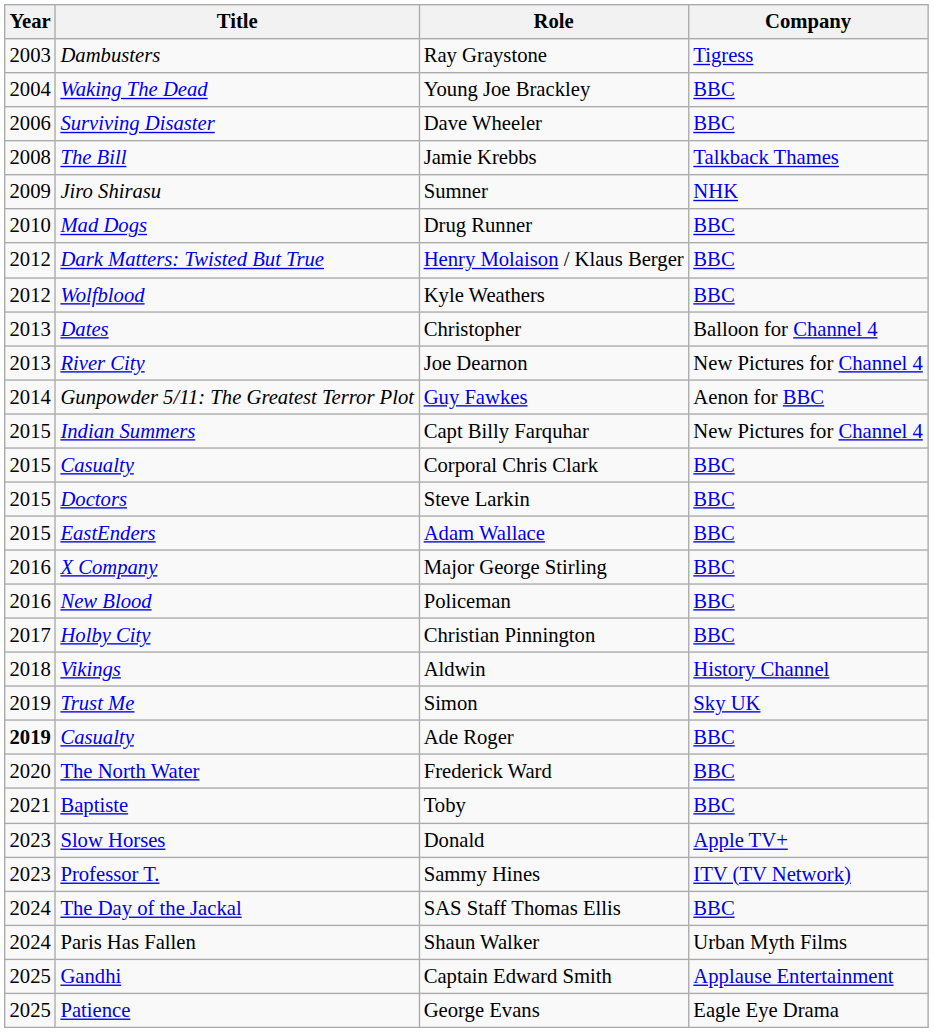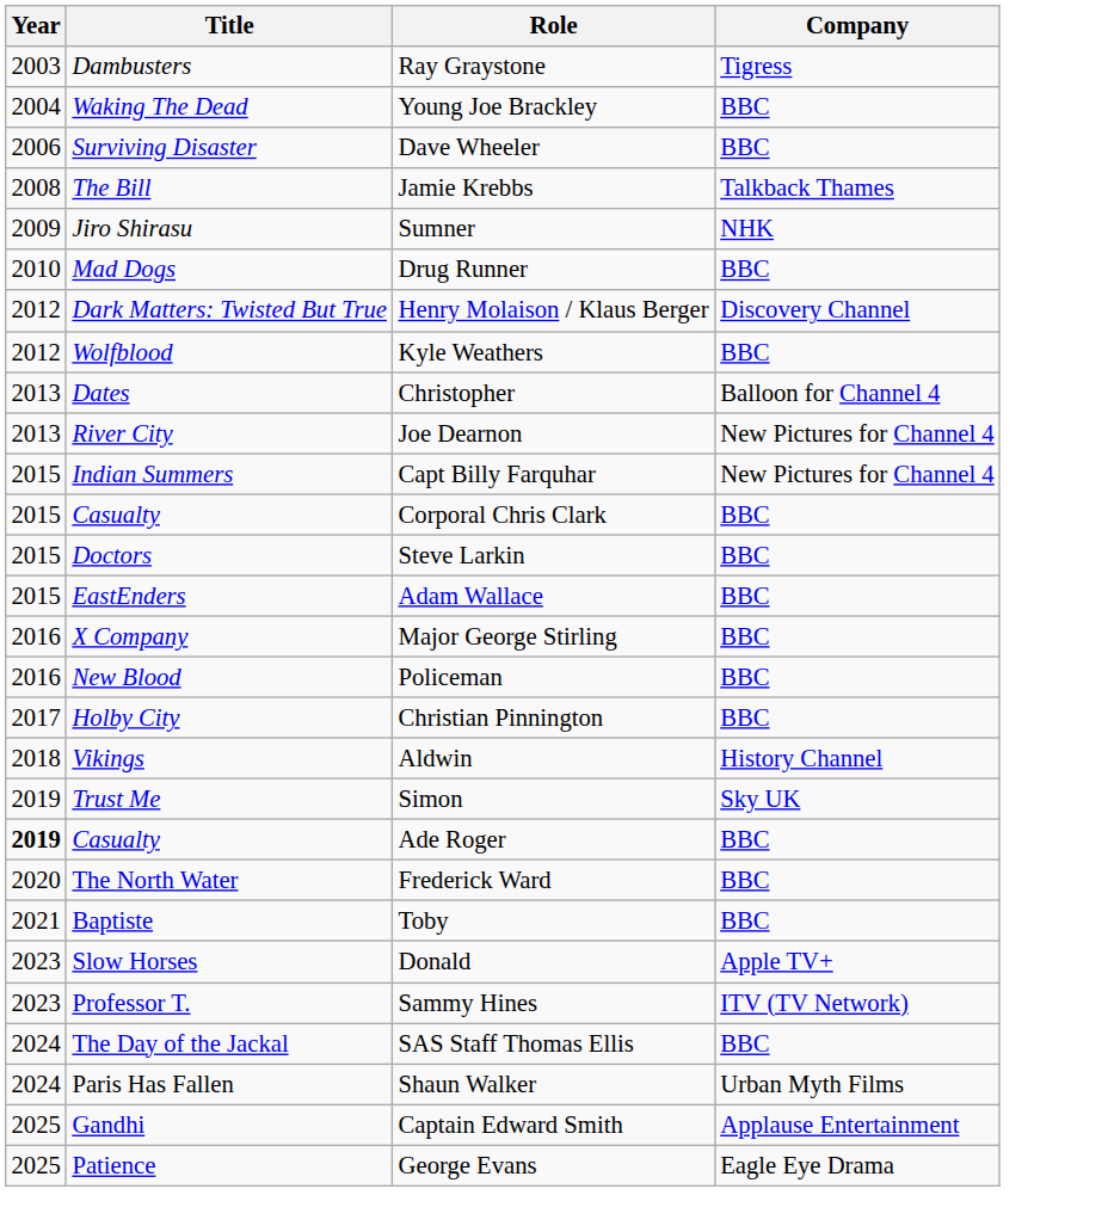 <table class="wikitable" style="font-size: 95%;">
 <tr>
 <th>Year</th>
 <th>Title</th>
 <th>Role</th>
 <th>Company</th>
 </tr>
 <tr>
 <td>2003</td>
 <td><em>Dambusters</em></td>
 <td>Ray Graystone</td>
 <td><a href='#'>Tigress</a></td>
 </tr>
 <tr>
 <td>2004</td>
 <td><em><a href='#'>Waking The Dead</a></em></td>
 <td>Young Joe Brackley</td>
 <td><a href='#'>BBC</a></td>
 </tr>
 <tr>
 <td>2006</td>
 <td><em><a href='#'>Surviving Disaster</a></em></td>
 <td>Dave Wheeler</td>
 <td><a href='#'>BBC</a></td>
 </tr>
 <tr>
 <td>2008</td>
 <td><em><a href='#'>The Bill</a></em></td>
 <td>Jamie Krebbs</td>
 <td><a href='#'>Talkback Thames</a></td>
 </tr>
 <tr>
 <td>2009</td>
 <td><em>Jiro Shirasu</em></td>
 <td>Sumner</td>
 <td><a href='#'>NHK</a></td>
 </tr>
 <tr>
 <td>2010</td>
 <td><em><a href='#'>Mad Dogs</a></em></td>
 <td>Drug Runner</td>
 <td><a href='#'>BBC</a></td>
 </tr>
 <tr>
 <td>2012</td>
 <td><em><a href='#'>Dark Matters: Twisted But True</a></em></td>
 <td><a href='#'>Henry Molaison</a> / Klaus Berger</td>
-<td><a href='#'>BBC</a></td>
+<td><a href='#'>Discovery Channel</a></td>
 </tr>
 <tr>
 <td>2012</td>
 <td><em><a href='#'>Wolfblood</a></em></td>
 <td>Kyle Weathers</td>
 <td><a href='#'>BBC</a></td>
 </tr>
 <tr>
 <td>2013</td>
 <td><em><a href='#'>Dates</a></em></td>
 <td>Christopher</td>
 <td>Balloon for <a href='#'>Channel 4</a></td>
 </tr>
 <tr>
 <td>2013</td>
 <td><em><a href='#'>River City</a></em></td>
 <td>Joe Dearnon</td>
 <td>New Pictures for <a href='#'>Channel 4</a></td>
-</tr>
-<tr>
-<td>2014</td>
-<td><em>Gunpowder 5/11: The Greatest Terror Plot</em></td>
-<td><a href='#'>Guy Fawkes</a></td>
-<td>Aenon for <a href='#'>BBC</a></td>
 </tr>
 <tr>
 <td>2015</td>
 <td><em><a href='#'>Indian Summers</a></em></td>
 <td>Capt Billy Farquhar</td>
 <td>New Pictures for <a href='#'>Channel 4</a></td>
 </tr>
 <tr>
 <td>2015</td>
 <td><em><a href='#'>Casualty</a></em></td>
 <td>Corporal Chris Clark</td>
 <td><a href='#'>BBC</a></td>
 </tr>
 <tr>
 <td>2015</td>
 <td><em><a href='#'>Doctors</a></em></td>
 <td>Steve Larkin</td>
 <td><a href='#'>BBC</a></td>
 </tr>
 <tr>
 <td>2015</td>
 <td><em><a href='#'>EastEnders</a></em></td>
 <td><a href='#'>Adam Wallace</a></td>
 <td><a href='#'>BBC</a></td>
 </tr>
 <tr>
 <td>2016</td>
 <td><em><a href='#'>X Company</a></em></td>
 <td>Major George Stirling</td>
 <td><a href='#'>BBC</a></td>
 </tr>
 <tr>
 <td>2016</td>
 <td><em><a href='#'>New Blood</a></em></td>
 <td>Policeman</td>
 <td><a href='#'>BBC</a></td>
 </tr>
 <tr>
 <td>2017</td>
 <td><em><a href='#'>Holby City</a></em></td>
 <td>Christian Pinnington</td>
 <td><a href='#'>BBC</a></td>
 </tr>
 <tr>
 <td>2018</td>
 <td><em><a href='#'>Vikings</a></em></td>
 <td>Aldwin</td>
 <td><a href='#'>History Channel</a></td>
 </tr>
 <tr>
 <td>2019</td>
 <td><em><a href='#'>Trust Me</a></em></td>
 <td>Simon</td>
 <td><a href='#'>Sky UK</a></td>
 </tr>
 <tr>
 <td><strong>2019</strong></td>
 <td><em><a href='#'>Casualty</a></td>
 <td>Ade Roger</td>
 <td><a href='#'>BBC</a></td>
 </tr>
 <tr>
 <td>2020</td>
 <td></em><a href='#'>The North Water</a><em></td>
 <td>Frederick Ward</td>
 <td><a href='#'>BBC</a></td>
 </tr>
 <tr>
 <td>2021</td>
 <td></em><a href='#'>Baptiste</a><em></td>
 <td>Toby</td>
 <td><a href='#'>BBC</a></td>
 </tr>
 <tr>
 <td>2023</td>
 <td></em><a href='#'>Slow Horses</a><em></td>
 <td>Donald</td>
 <td><a href='#'>Apple TV+</a></td>
 </tr>
 <tr>
 <td>2023</td>
 <td></em><a href='#'>Professor T.</a><em></td>
 <td>Sammy Hines</td>
 <td><a href='#'>ITV (TV Network)</a></td>
 </tr>
 <tr>
 <td>2024</td>
 <td></em><a href='#'>The Day of the Jackal</a><em></td>
 <td>SAS Staff Thomas Ellis</td>
 <td><a href='#'>BBC</a></td>
 </tr>
 <tr>
 <td>2024</td>
 <td></em>Paris Has Fallen<em></td>
 <td>Shaun Walker</td>
 <td>Urban Myth Films</td>
 </tr>
 <tr>
 <td>2025</td>
 <td></em><a href='#'>Gandhi</a><em></td>
 <td>Captain Edward Smith</td>
 <td><a href='#'>Applause Entertainment</a></td>
 </tr>
 <tr>
 <td>2025</td>
 <td></em><a href='#'>Patience</a><em></td>
 <td>George Evans</td>
 <td>Eagle Eye Drama</td>
 </tr>
 </table>
